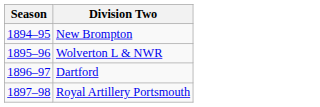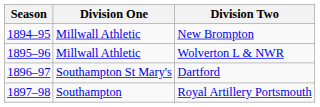 <table class="wikitable" style="text-align: left">
 <tr>
 <th>Season</th>
+<th>Division One</th>
 <th>Division Two</th>
 </tr>
 <tr>
 <td><a href='#'>1894–95</a></td>
+<td><a href='#'>Millwall Athletic</a></td>
 <td><a href='#'>New Brompton</a></td>
 </tr>
 <tr>
 <td><a href='#'>1895–96</a></td>
+<td><a href='#'>Millwall Athletic</a></td>
 <td><a href='#'>Wolverton L & NWR</a></td>
 </tr>
 <tr>
 <td><a href='#'>1896–97</a></td>
+<td><a href='#'>Southampton St Mary's</a></td>
 <td><a href='#'>Dartford</a></td>
 </tr>
 <tr>
 <td><a href='#'>1897–98</a></td>
+<td><a href='#'>Southampton</a></td>
 <td><a href='#'>Royal Artillery Portsmouth</a></td>
 </tr>
 </table>
